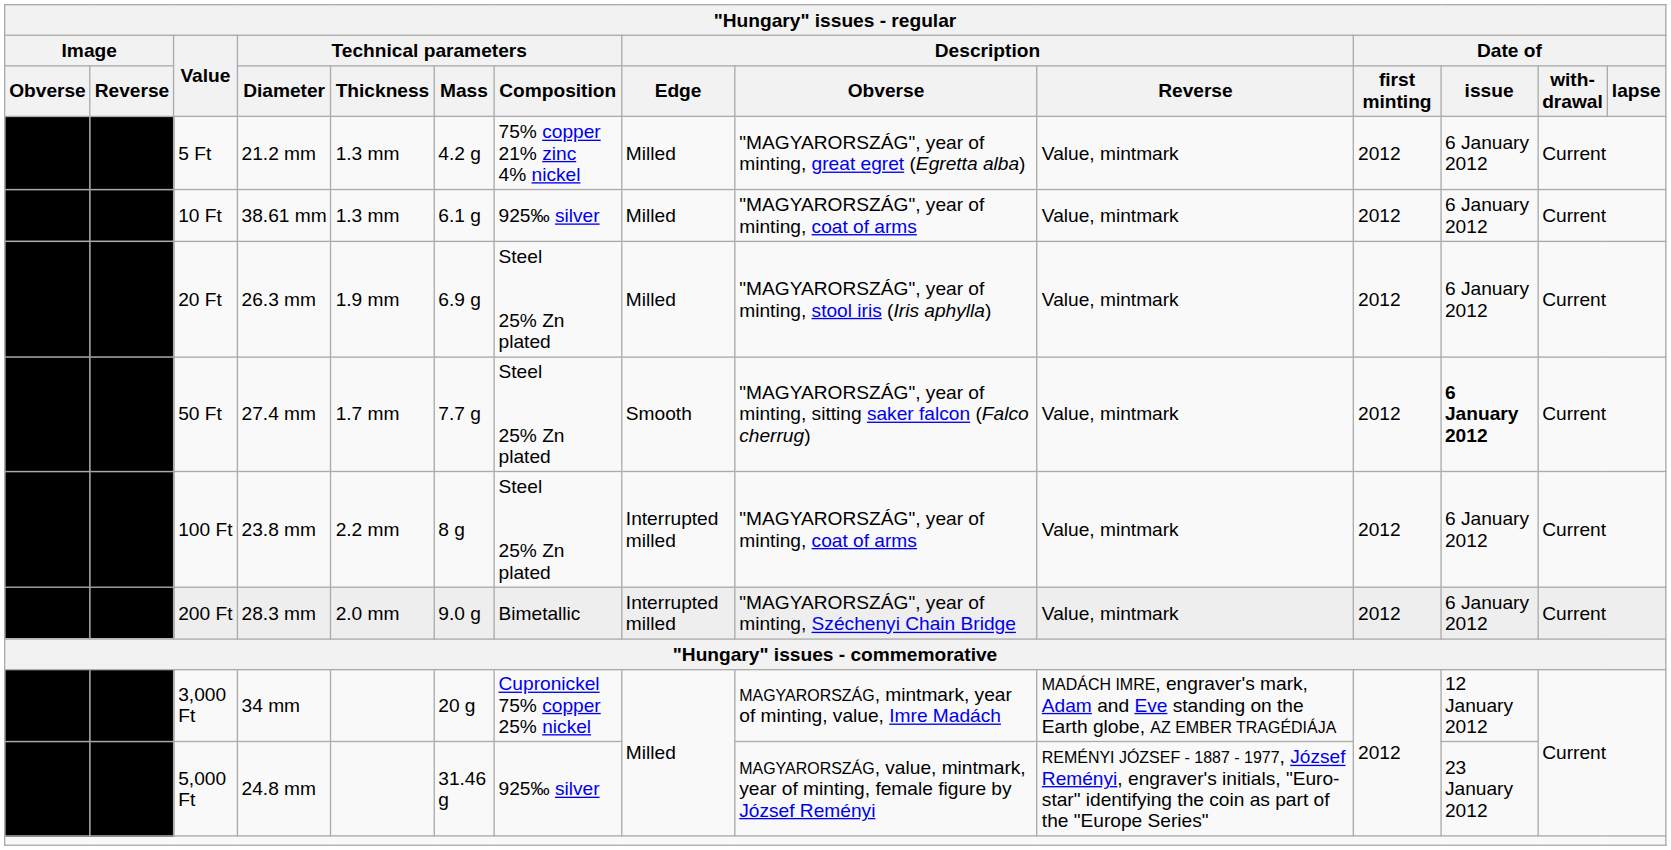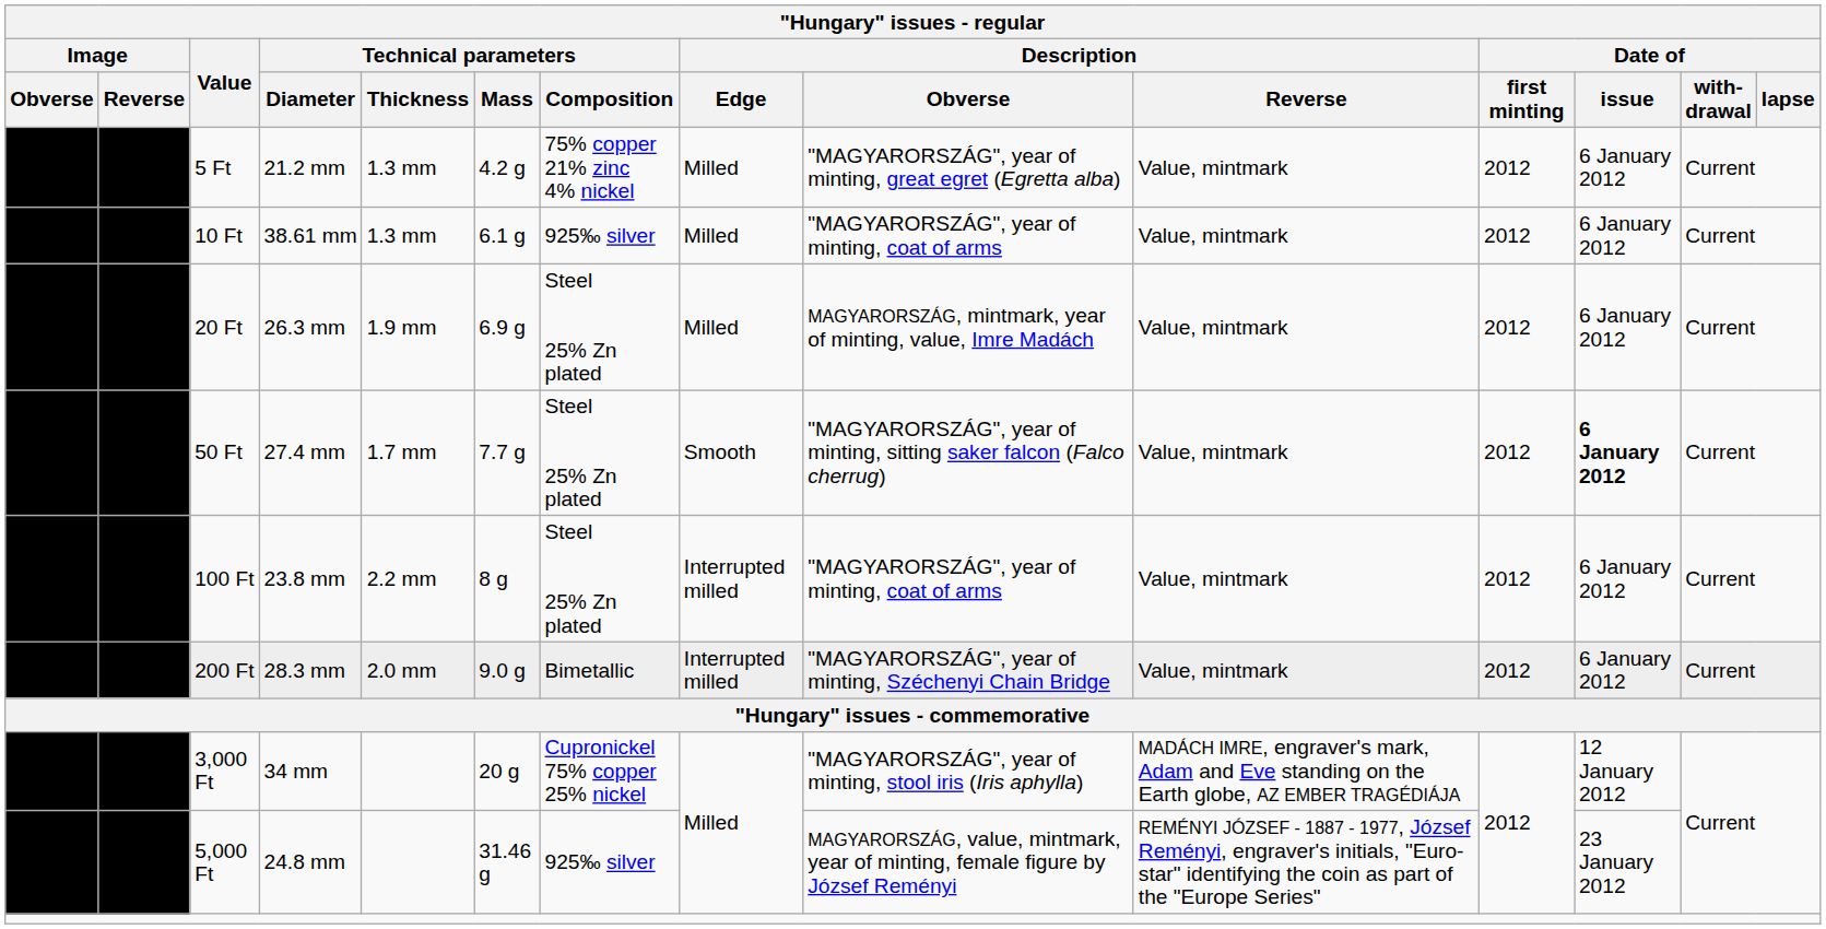 <table class="wikitable" style="font-size: 90%">
 <tr>
 <th colspan="14">"Hungary" issues - regular</th>
 </tr>
 <tr>
 <th colspan="2">Image</th>
 <th rowspan="2">Value</th>
 <th colspan="4">Technical parameters</th>
 <th colspan="3">Description</th>
 <th colspan="4">Date of</th>
 </tr>
 <tr>
 <th>Obverse</th>
 <th>Reverse</th>
 <th>Diameter</th>
 <th>Thickness</th>
 <th>Mass</th>
 <th>Composition</th>
 <th>Edge</th>
 <th>Obverse</th>
 <th>Reverse</th>
 <th>first minting</th>
 <th>issue</th>
 <th>with-<br>drawal</th>
 <th>lapse</th>
 </tr>
 <tr>
 <td align="center" bgcolor="#000000"></td>
 <td align="center" bgcolor="#000000"></td>
 <td>5 Ft</td>
 <td>21.2 mm</td>
 <td>1.3 mm</td>
 <td>4.2 g</td>
 <td>75% <a href='#'>copper</a><br>21% <a href='#'>zinc</a><br>4% <a href='#'>nickel</a></td>
 <td>Milled</td>
 <td>"MAGYARORSZÁG", year of minting, <a href='#'>great egret</a> (<em>Egretta alba</em>)</td>
 <td>Value, mintmark</td>
 <td>2012</td>
 <td>6 January 2012</td>
 <td colspan="2">Current</td>
 </tr>
 <tr>
 <td align="center" bgcolor="#000000"></td>
 <td align="center" bgcolor="#000000"></td>
 <td>10 Ft</td>
 <td>38.61 mm</td>
 <td>1.3 mm</td>
 <td>6.1 g</td>
 <td>925‰ <a href='#'>silver</a></td>
 <td>Milled</td>
 <td>"MAGYARORSZÁG", year of minting, <a href='#'>coat of arms</a></td>
 <td>Value, mintmark</td>
 <td>2012</td>
 <td>6 January 2012</td>
 <td colspan="2">Current</td>
 </tr>
 <tr>
 <td align="center" bgcolor="#000000"></td>
 <td align="center" bgcolor="#000000"></td>
 <td>20 Ft</td>
 <td>26.3 mm</td>
 <td>1.9 mm</td>
 <td>6.9 g</td>
 <td>Steel<br><br><br>25% Zn plated</td>
 <td>Milled</td>
-<td>"MAGYARORSZÁG", year of minting, <a href='#'>stool iris</a> (<em>Iris aphylla</em>)</td>
+<td><small>MAGYARORSZÁG</small>, mintmark, year of minting, value, <a href='#'>Imre Madách</a></td>
 <td>Value, mintmark</td>
 <td>2012</td>
 <td>6 January 2012</td>
 <td colspan="2">Current</td>
 </tr>
 <tr>
 <td align="center" bgcolor="#000000"></td>
 <td align="center" bgcolor="#000000"></td>
 <td>50 Ft</td>
 <td>27.4 mm</td>
 <td>1.7 mm</td>
 <td>7.7 g</td>
 <td>Steel<br><br><br>25% Zn plated</td>
 <td>Smooth</td>
 <td>"MAGYARORSZÁG", year of minting, sitting <a href='#'>saker falcon</a> (<em>Falco cherrug</em>)</td>
 <td>Value, mintmark</td>
 <td>2012</td>
 <td><strong>6 January 2012</strong></td>
 <td colspan="2">Current</td>
 </tr>
 <tr>
 <td align="center" bgcolor="#000000"></td>
 <td align="center" bgcolor="#000000"></td>
 <td>100 Ft</td>
 <td>23.8 mm</td>
 <td>2.2 mm</td>
 <td>8 g</td>
 <td>Steel<br><br><br>25% Zn plated</td>
 <td>Interrupted milled</td>
 <td>"MAGYARORSZÁG", year of minting, <a href='#'>coat of arms</a></td>
 <td>Value, mintmark</td>
 <td>2012</td>
 <td>6 January 2012</td>
 <td colspan="2">Current</td>
 </tr>
 <tr style="background:#eee">
 <td align="center" bgcolor="#000000"></td>
 <td align="center" bgcolor="#000000"></td>
 <td>200 Ft</td>
 <td>28.3 mm</td>
 <td>2.0 mm</td>
 <td>9.0 g</td>
 <td>Bimetallic</td>
 <td>Interrupted milled</td>
 <td>"MAGYARORSZÁG", year of minting, <a href='#'>Széchenyi Chain Bridge</a></td>
 <td>Value, mintmark</td>
 <td>2012</td>
 <td>6 January 2012</td>
 <td colspan="2">Current</td>
 </tr>
 <tr>
 <th colspan="14">"Hungary" issues - commemorative</th>
 </tr>
 <tr>
 <td align="center" bgcolor="#000000"></td>
 <td align="center" bgcolor="#000000"></td>
 <td>3,000 Ft</td>
 <td>34 mm</td>
 <td></td>
 <td>20 g</td>
 <td><a href='#'>Cupronickel</a><br>75% <a href='#'>copper</a><br>25% <a href='#'>nickel</a></td>
 <td rowspan="2">Milled</td>
-<td><small>MAGYARORSZÁG</small>, mintmark, year of minting, value, <a href='#'>Imre Madách</a></td>
+<td>"MAGYARORSZÁG", year of minting, <a href='#'>stool iris</a> (<em>Iris aphylla</em>)</td>
 <td><small>MADÁCH IMRE</small>, engraver's mark, <a href='#'>Adam</a> and <a href='#'>Eve</a> standing on the Earth globe, <small>AZ EMBER TRAGÉDIÁJA</small></td>
 <td rowspan="2">2012</td>
 <td>12 January 2012</td>
 <td rowspan="2" colspan="2">Current</td>
 </tr>
 <tr>
 <td align="center" bgcolor="#000000"></td>
 <td align="center" bgcolor="#000000"></td>
 <td>5,000 Ft</td>
 <td>24.8 mm</td>
 <td></td>
 <td>31.46 g</td>
 <td>925‰ <a href='#'>silver</a></td>
 <td><small>MAGYARORSZÁG</small>, value, mintmark, year of minting, female figure by <a href='#'>József Reményi</a></td>
 <td><small>REMÉNYI JÓZSEF - 1887 - 1977</small>, <a href='#'>József Reményi</a>, engraver's initials, "Euro-star" identifying the coin as part of the "Europe Series"</td>
 <td>23 January 2012</td>
 </tr>
 <tr>
 <td colspan="14"></td>
 </tr>
 </table>
